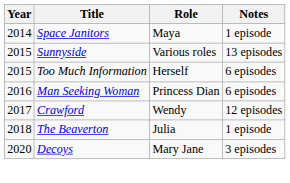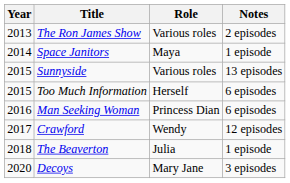 <table class="wikitable sortable">
 <tr>
 <th>Year</th>
 <th>Title</th>
 <th>Role</th>
 <th class="unsortable">Notes</th>
+</tr>
+<tr>
+<td>2013</td>
+<td data-sort-value="Ron James Show, The"><em><a href='#'>The Ron James Show</a></em></td>
+<td>Various roles</td>
+<td>2 episodes</td>
 </tr>
 <tr>
 <td>2014</td>
 <td><em><a href='#'>Space Janitors</a></em></td>
 <td>Maya</td>
 <td>1 episode</td>
 </tr>
 <tr>
 <td>2015</td>
 <td><em><a href='#'>Sunnyside</a></em></td>
 <td>Various roles</td>
 <td>13 episodes</td>
 </tr>
 <tr>
 <td>2015</td>
 <td><em>Too Much Information</em></td>
 <td>Herself</td>
 <td>6 episodes</td>
 </tr>
 <tr>
 <td>2016</td>
 <td><em><a href='#'>Man Seeking Woman</a></em></td>
 <td>Princess Dian</td>
 <td>6 episodes</td>
 </tr>
 <tr>
 <td>2017</td>
 <td><em><a href='#'>Crawford</a></em></td>
 <td>Wendy</td>
 <td>12 episodes</td>
 </tr>
 <tr>
 <td>2018</td>
 <td data-sort-value="Beaverton, The"><em><a href='#'>The Beaverton</a></em></td>
 <td>Julia</td>
 <td>1 episode</td>
 </tr>
 <tr>
 <td>2020</td>
 <td><em><a href='#'>Decoys</a></em></td>
 <td>Mary Jane</td>
 <td>3 episodes</td>
 </tr>
 </table>
